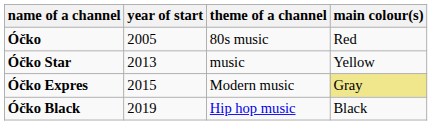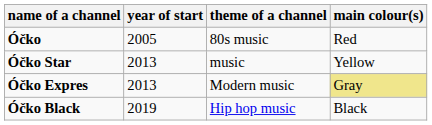 <table class="wikitable">
 <tr>
 <th>name of a channel</th>
 <th>year of start</th>
 <th>theme of a channel</th>
 <th>main colour(s)</th>
 </tr>
 <tr>
 <td><strong>Óčko</strong></td>
 <td>2005</td>
 <td>80s music</td>
 <td>Red</td>
 </tr>
 <tr>
 <td><strong>Óčko Star</strong></td>
 <td>2013</td>
 <td>music</td>
 <td>Yellow</td>
 </tr>
 <tr>
 <td><strong>Óčko Expres</strong></td>
-<td>2015</td>
+<td>2013</td>
 <td>Modern music</td>
 <td style="background: khaki;">Gray</td>
 </tr>
 <tr>
 <td><strong>Óčko Black</strong></td>
 <td>2019</td>
 <td><a href='#'>Hip hop music</a></td>
 <td>Black</td>
 </tr>
 </table>
